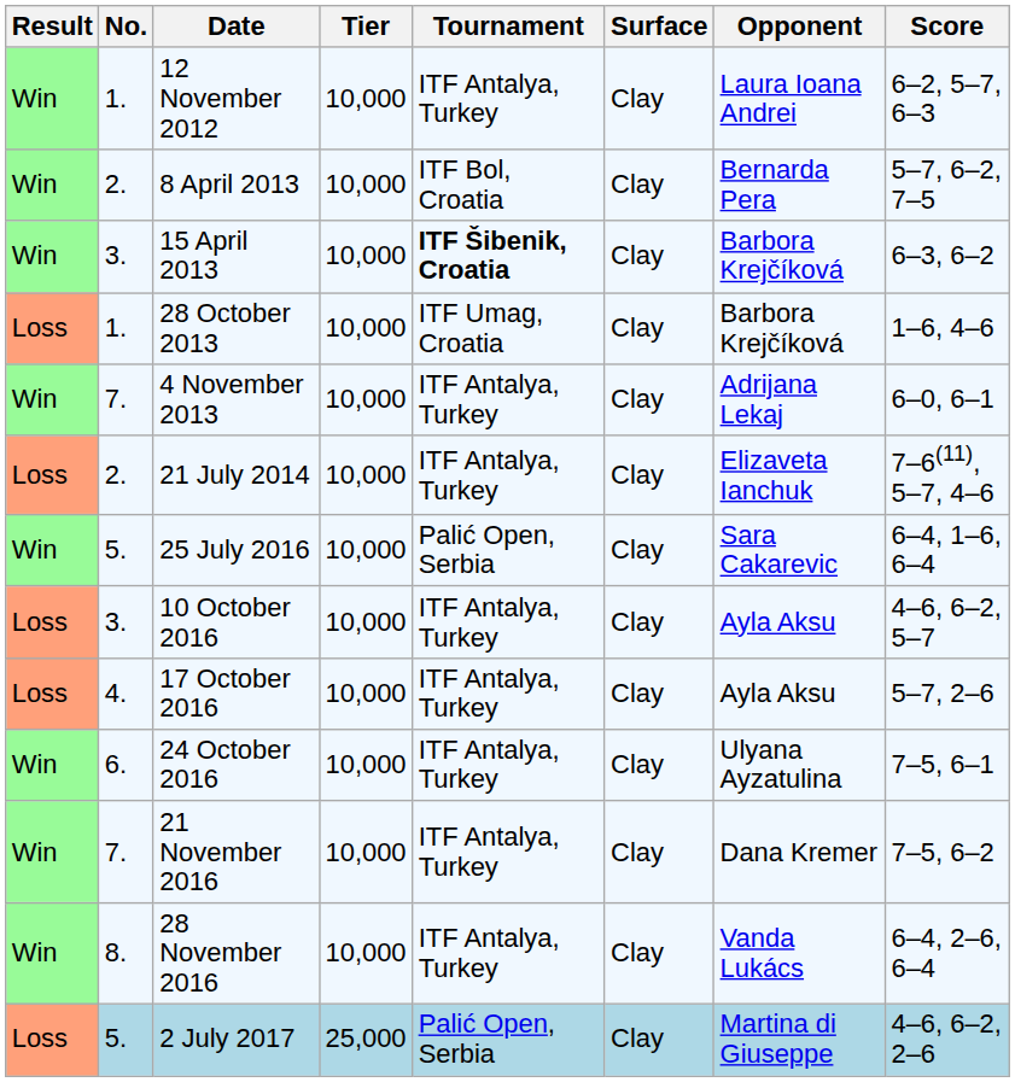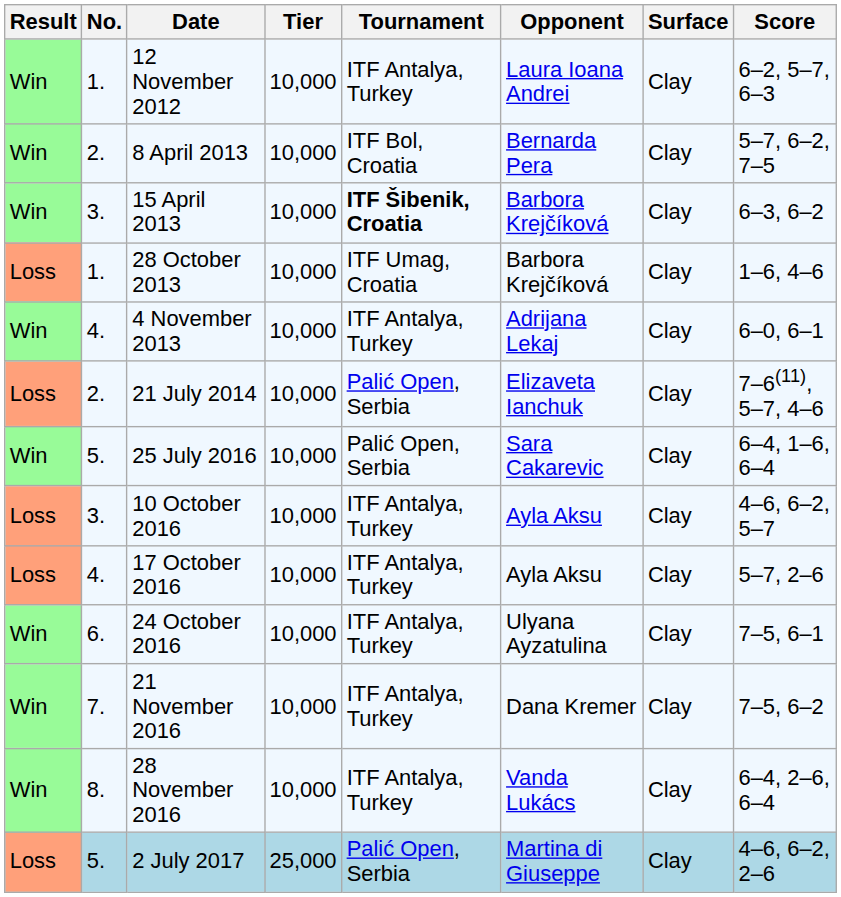 <table class="sortable wikitable">
 <tr>
 <th>Result</th>
 <th>No.</th>
 <th>Date</th>
 <th>Tier</th>
 <th>Tournament</th>
+<th>Opponent</th>
 <th>Surface</th>
-<th>Opponent</th>
 <th class="unsortable">Score</th>
 </tr>
 <tr style="background:#f0f8ff;">
 <td style="background:#98fb98;">Win</td>
 <td>1.</td>
 <td>12 November 2012</td>
 <td>10,000</td>
 <td>ITF Antalya, Turkey</td>
+<td> <a href='#'>Laura Ioana Andrei</a></td>
 <td>Clay</td>
-<td> <a href='#'>Laura Ioana Andrei</a></td>
 <td>6–2, 5–7, 6–3</td>
 </tr>
 <tr style="background:#f0f8ff;">
 <td style="background:#98fb98;">Win</td>
 <td>2.</td>
 <td>8 April 2013</td>
 <td>10,000</td>
 <td>ITF Bol, Croatia</td>
+<td> <a href='#'>Bernarda Pera</a></td>
 <td>Clay</td>
-<td> <a href='#'>Bernarda Pera</a></td>
 <td>5–7, 6–2, 7–5</td>
 </tr>
 <tr style="background:#f0f8ff;">
 <td style="background:#98fb98;">Win</td>
 <td>3.</td>
 <td>15 April 2013</td>
 <td>10,000</td>
 <td><strong>ITF Šibenik, Croatia</strong></td>
+<td> <a href='#'>Barbora Krejčíková</a></td>
 <td>Clay</td>
-<td> <a href='#'>Barbora Krejčíková</a></td>
 <td>6–3, 6–2</td>
 </tr>
 <tr style="background:#f0f8ff;">
 <td style="background:#ffa07a;">Loss</td>
 <td>1.</td>
 <td>28 October 2013</td>
 <td>10,000</td>
 <td>ITF Umag, Croatia</td>
+<td> Barbora Krejčíková</td>
 <td>Clay</td>
-<td> Barbora Krejčíková</td>
 <td>1–6, 4–6</td>
 </tr>
 <tr style="background:#f0f8ff;">
 <td style="background:#98fb98;">Win</td>
-<td>7.</td>
+<td>4.</td>
 <td>4 November 2013</td>
 <td>10,000</td>
 <td>ITF Antalya, Turkey</td>
+<td> <a href='#'>Adrijana Lekaj</a></td>
 <td>Clay</td>
-<td> <a href='#'>Adrijana Lekaj</a></td>
 <td>6–0, 6–1</td>
 </tr>
 <tr style="background:#f0f8ff;">
 <td style="background:#ffa07a;">Loss</td>
 <td>2.</td>
 <td>21 July 2014</td>
 <td>10,000</td>
-<td>ITF Antalya, Turkey</td>
+<td><a href='#'>Palić Open</a>, Serbia</td>
+<td> <a href='#'>Elizaveta Ianchuk</a></td>
 <td>Clay</td>
-<td> <a href='#'>Elizaveta Ianchuk</a></td>
 <td>7–6<sup>(11)</sup>, 5–7, 4–6</td>
 </tr>
 <tr style="background:#f0f8ff;">
 <td style="background:#98fb98;">Win</td>
 <td>5.</td>
 <td>25 July 2016</td>
 <td>10,000</td>
 <td>Palić Open, Serbia</td>
+<td> <a href='#'>Sara Cakarevic</a></td>
 <td>Clay</td>
-<td> <a href='#'>Sara Cakarevic</a></td>
 <td>6–4, 1–6, 6–4</td>
 </tr>
 <tr style="background:#f0f8ff;">
 <td style="background:#ffa07a;">Loss</td>
 <td>3.</td>
 <td>10 October 2016</td>
 <td>10,000</td>
 <td>ITF Antalya, Turkey</td>
+<td> <a href='#'>Ayla Aksu</a></td>
 <td>Clay</td>
-<td> <a href='#'>Ayla Aksu</a></td>
 <td>4–6, 6–2, 5–7</td>
 </tr>
 <tr style="background:#f0f8ff;">
 <td style="background:#ffa07a;">Loss</td>
 <td>4.</td>
 <td>17 October 2016</td>
 <td>10,000</td>
 <td>ITF Antalya, Turkey</td>
+<td> Ayla Aksu</td>
 <td>Clay</td>
-<td> Ayla Aksu</td>
 <td>5–7, 2–6</td>
 </tr>
 <tr style="background:#f0f8ff;">
 <td style="background:#98fb98;">Win</td>
 <td>6.</td>
 <td>24 October 2016</td>
 <td>10,000</td>
 <td>ITF Antalya, Turkey</td>
+<td> Ulyana Ayzatulina</td>
 <td>Clay</td>
-<td> Ulyana Ayzatulina</td>
 <td>7–5, 6–1</td>
 </tr>
 <tr style="background:#f0f8ff;">
 <td style="background:#98fb98;">Win</td>
 <td>7.</td>
 <td>21 November 2016</td>
 <td>10,000</td>
 <td>ITF Antalya, Turkey</td>
+<td> Dana Kremer</td>
 <td>Clay</td>
-<td> Dana Kremer</td>
 <td>7–5, 6–2</td>
 </tr>
 <tr style="background:#f0f8ff;">
 <td style="background:#98fb98;">Win</td>
 <td>8.</td>
 <td>28 November 2016</td>
 <td>10,000</td>
 <td>ITF Antalya, Turkey</td>
+<td> <a href='#'>Vanda Lukács</a></td>
 <td>Clay</td>
-<td> <a href='#'>Vanda Lukács</a></td>
 <td>6–4, 2–6, 6–4</td>
 </tr>
 <tr style="background:lightblue;">
 <td style="background:#ffa07a;">Loss</td>
 <td>5.</td>
 <td>2 July 2017</td>
 <td>25,000</td>
 <td><a href='#'>Palić Open</a>, Serbia</td>
+<td> <a href='#'>Martina di Giuseppe</a></td>
 <td>Clay</td>
-<td> <a href='#'>Martina di Giuseppe</a></td>
 <td>4–6, 6–2, 2–6</td>
 </tr>
 </table>
